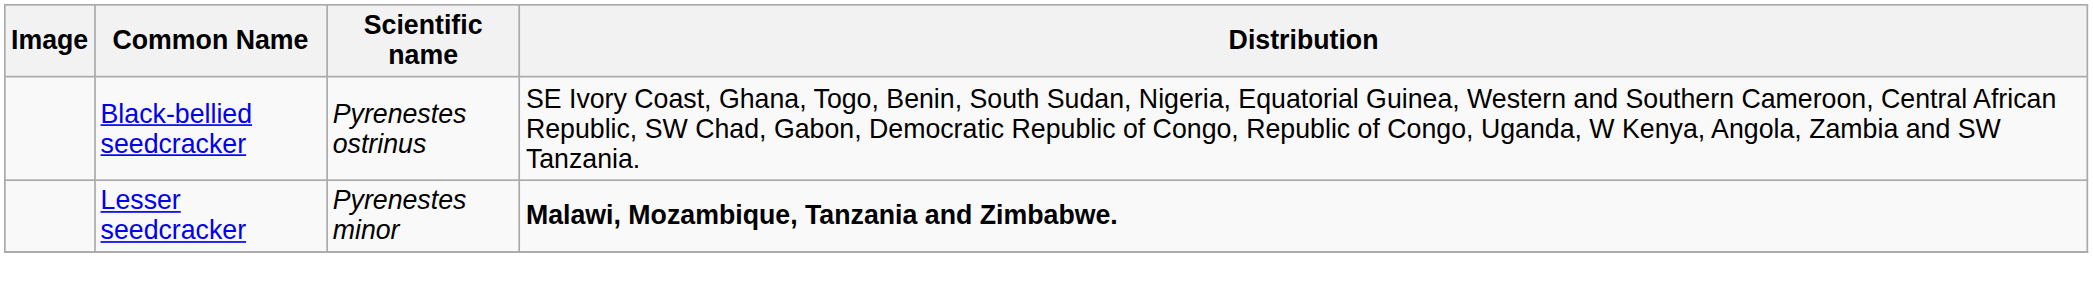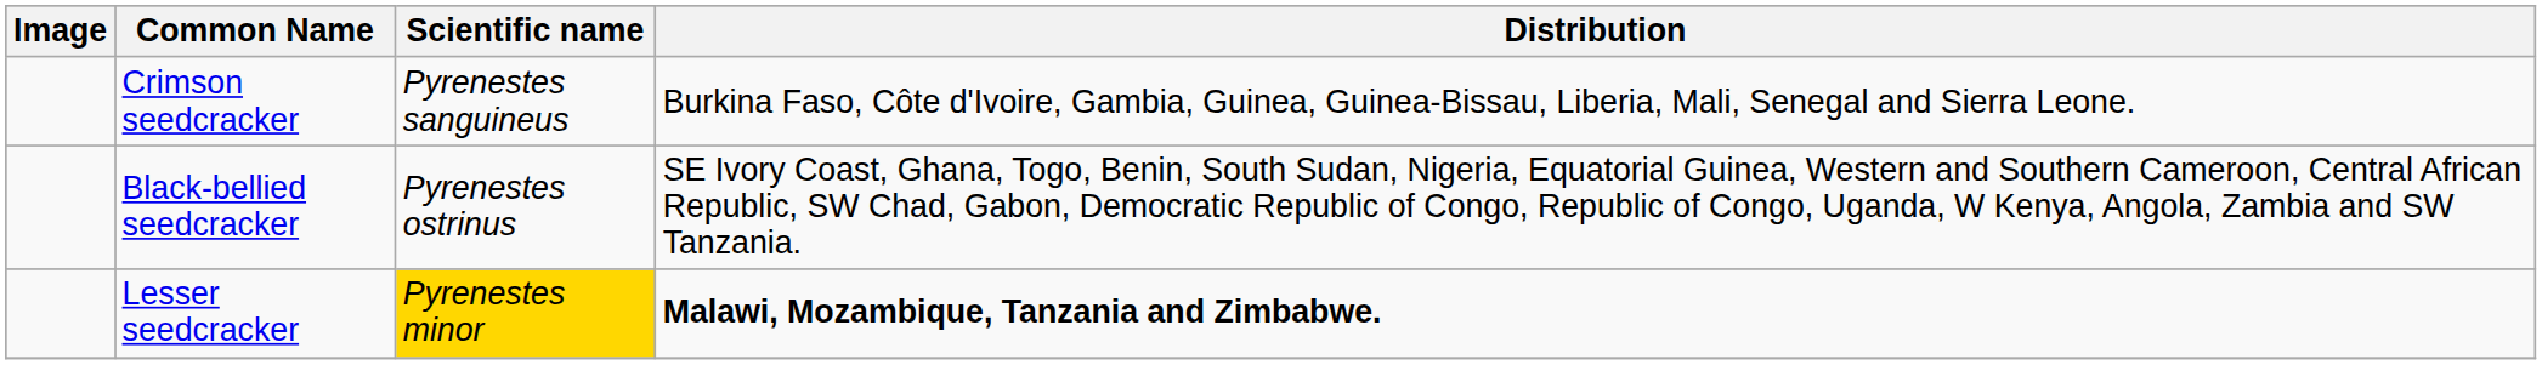 <table class="wikitable">
 <tr>
 <th>Image</th>
 <th>Common Name</th>
 <th>Scientific name</th>
 <th>Distribution</th>
+</tr>
+<tr>
+<td></td>
+<td><a href='#'>Crimson seedcracker</a></td>
+<td><em>Pyrenestes sanguineus</em></td>
+<td>Burkina Faso, Côte d'Ivoire, Gambia, Guinea, Guinea-Bissau, Liberia, Mali, Senegal and Sierra Leone.</td>
 </tr>
 <tr>
 <td></td>
 <td><a href='#'>Black-bellied seedcracker</a></td>
 <td><em>Pyrenestes ostrinus</em></td>
 <td>SE Ivory Coast, Ghana, Togo, Benin, South Sudan, Nigeria, Equatorial Guinea, Western and Southern Cameroon, Central African Republic, SW Chad, Gabon, Democratic Republic of Congo, Republic of Congo, Uganda, W Kenya, Angola, Zambia and SW Tanzania.</td>
 </tr>
 <tr>
 <td></td>
 <td><a href='#'>Lesser seedcracker</a></td>
-<td><em>Pyrenestes minor</em></td>
+<td style="background: gold;"><em>Pyrenestes minor</em></td>
 <td><strong>Malawi, Mozambique, Tanzania and Zimbabwe.</strong></td>
 </tr>
 <tr>
 </tr>
 </table>
